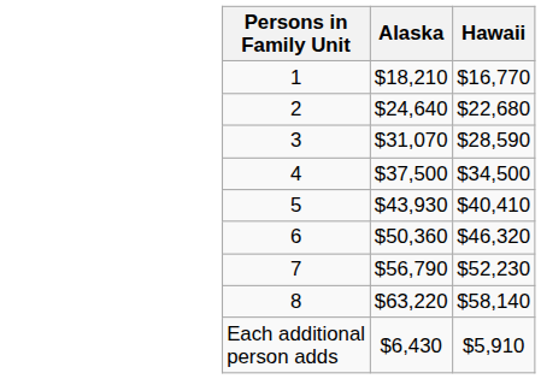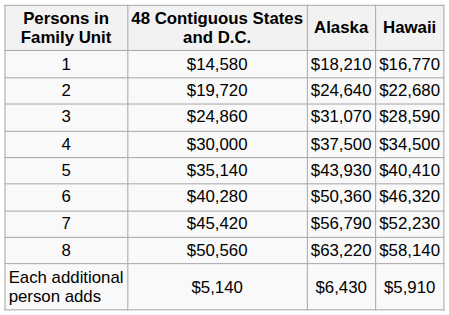 <table class="wikitable" style="margin-left: 1em; text-align: center; float: right ">
 <tr>
 <th>Persons in<br>Family Unit</th>
+<th>48 Contiguous States<br>and D.C.</th>
 <th>Alaska</th>
 <th>Hawaii</th>
 </tr>
 <tr>
 <td>1</td>
+<td>$14,580</td>
 <td>$18,210</td>
 <td>$16,770</td>
 </tr>
 <tr>
 <td>2</td>
+<td>$19,720</td>
 <td>$24,640</td>
 <td>$22,680</td>
 </tr>
 <tr>
 <td>3</td>
+<td>$24,860</td>
 <td>$31,070</td>
 <td>$28,590</td>
 </tr>
 <tr>
 <td>4</td>
+<td>$30,000</td>
 <td>$37,500</td>
 <td>$34,500</td>
 </tr>
 <tr>
 <td>5</td>
+<td>$35,140</td>
 <td>$43,930</td>
 <td>$40,410</td>
 </tr>
 <tr>
 <td>6</td>
+<td>$40,280</td>
 <td>$50,360</td>
 <td>$46,320</td>
 </tr>
 <tr>
 <td>7</td>
+<td>$45,420</td>
 <td>$56,790</td>
 <td>$52,230</td>
 </tr>
 <tr>
 <td>8</td>
+<td>$50,560</td>
 <td>$63,220</td>
 <td>$58,140</td>
 </tr>
 <tr>
 <td style="text-align:left;">Each additional<br>person adds</td>
+<td>$5,140</td>
 <td>$6,430</td>
 <td>$5,910</td>
 </tr>
 </table>
